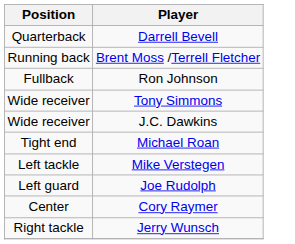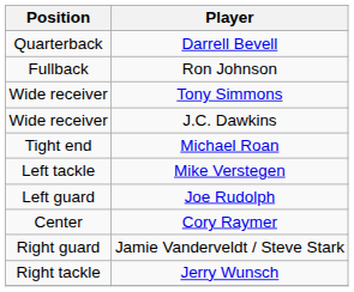 <table class="wikitable" style="text-align: center;">
 <tr>
 <th>Position</th>
 <th>Player</th>
 </tr>
 <tr>
 <td>Quarterback</td>
 <td><a href='#'>Darrell Bevell</a></td>
-</tr>
-<tr>
-<td>Running back</td>
-<td><a href='#'>Brent Moss</a> /<a href='#'>Terrell Fletcher</a></td>
 </tr>
 <tr>
 <td>Fullback</td>
 <td>Ron Johnson</td>
 </tr>
 <tr>
 <td>Wide receiver</td>
 <td><a href='#'>Tony Simmons</a></td>
 </tr>
 <tr>
 <td>Wide receiver</td>
 <td>J.C. Dawkins</td>
 </tr>
 <tr>
 <td>Tight end</td>
 <td><a href='#'>Michael Roan</a></td>
 </tr>
 <tr>
 <td>Left tackle</td>
 <td><a href='#'>Mike Verstegen</a></td>
 </tr>
 <tr>
 <td>Left guard</td>
 <td><a href='#'>Joe Rudolph</a></td>
 </tr>
 <tr>
 <td>Center</td>
 <td><a href='#'>Cory Raymer</a></td>
 </tr>
 <tr>
+<td>Right guard</td>
+<td>Jamie Vanderveldt / Steve Stark</td>
+</tr>
+<tr>
 <td>Right tackle</td>
 <td><a href='#'>Jerry Wunsch</a></td>
 </tr>
 <tr>
 </tr>
 </table>
